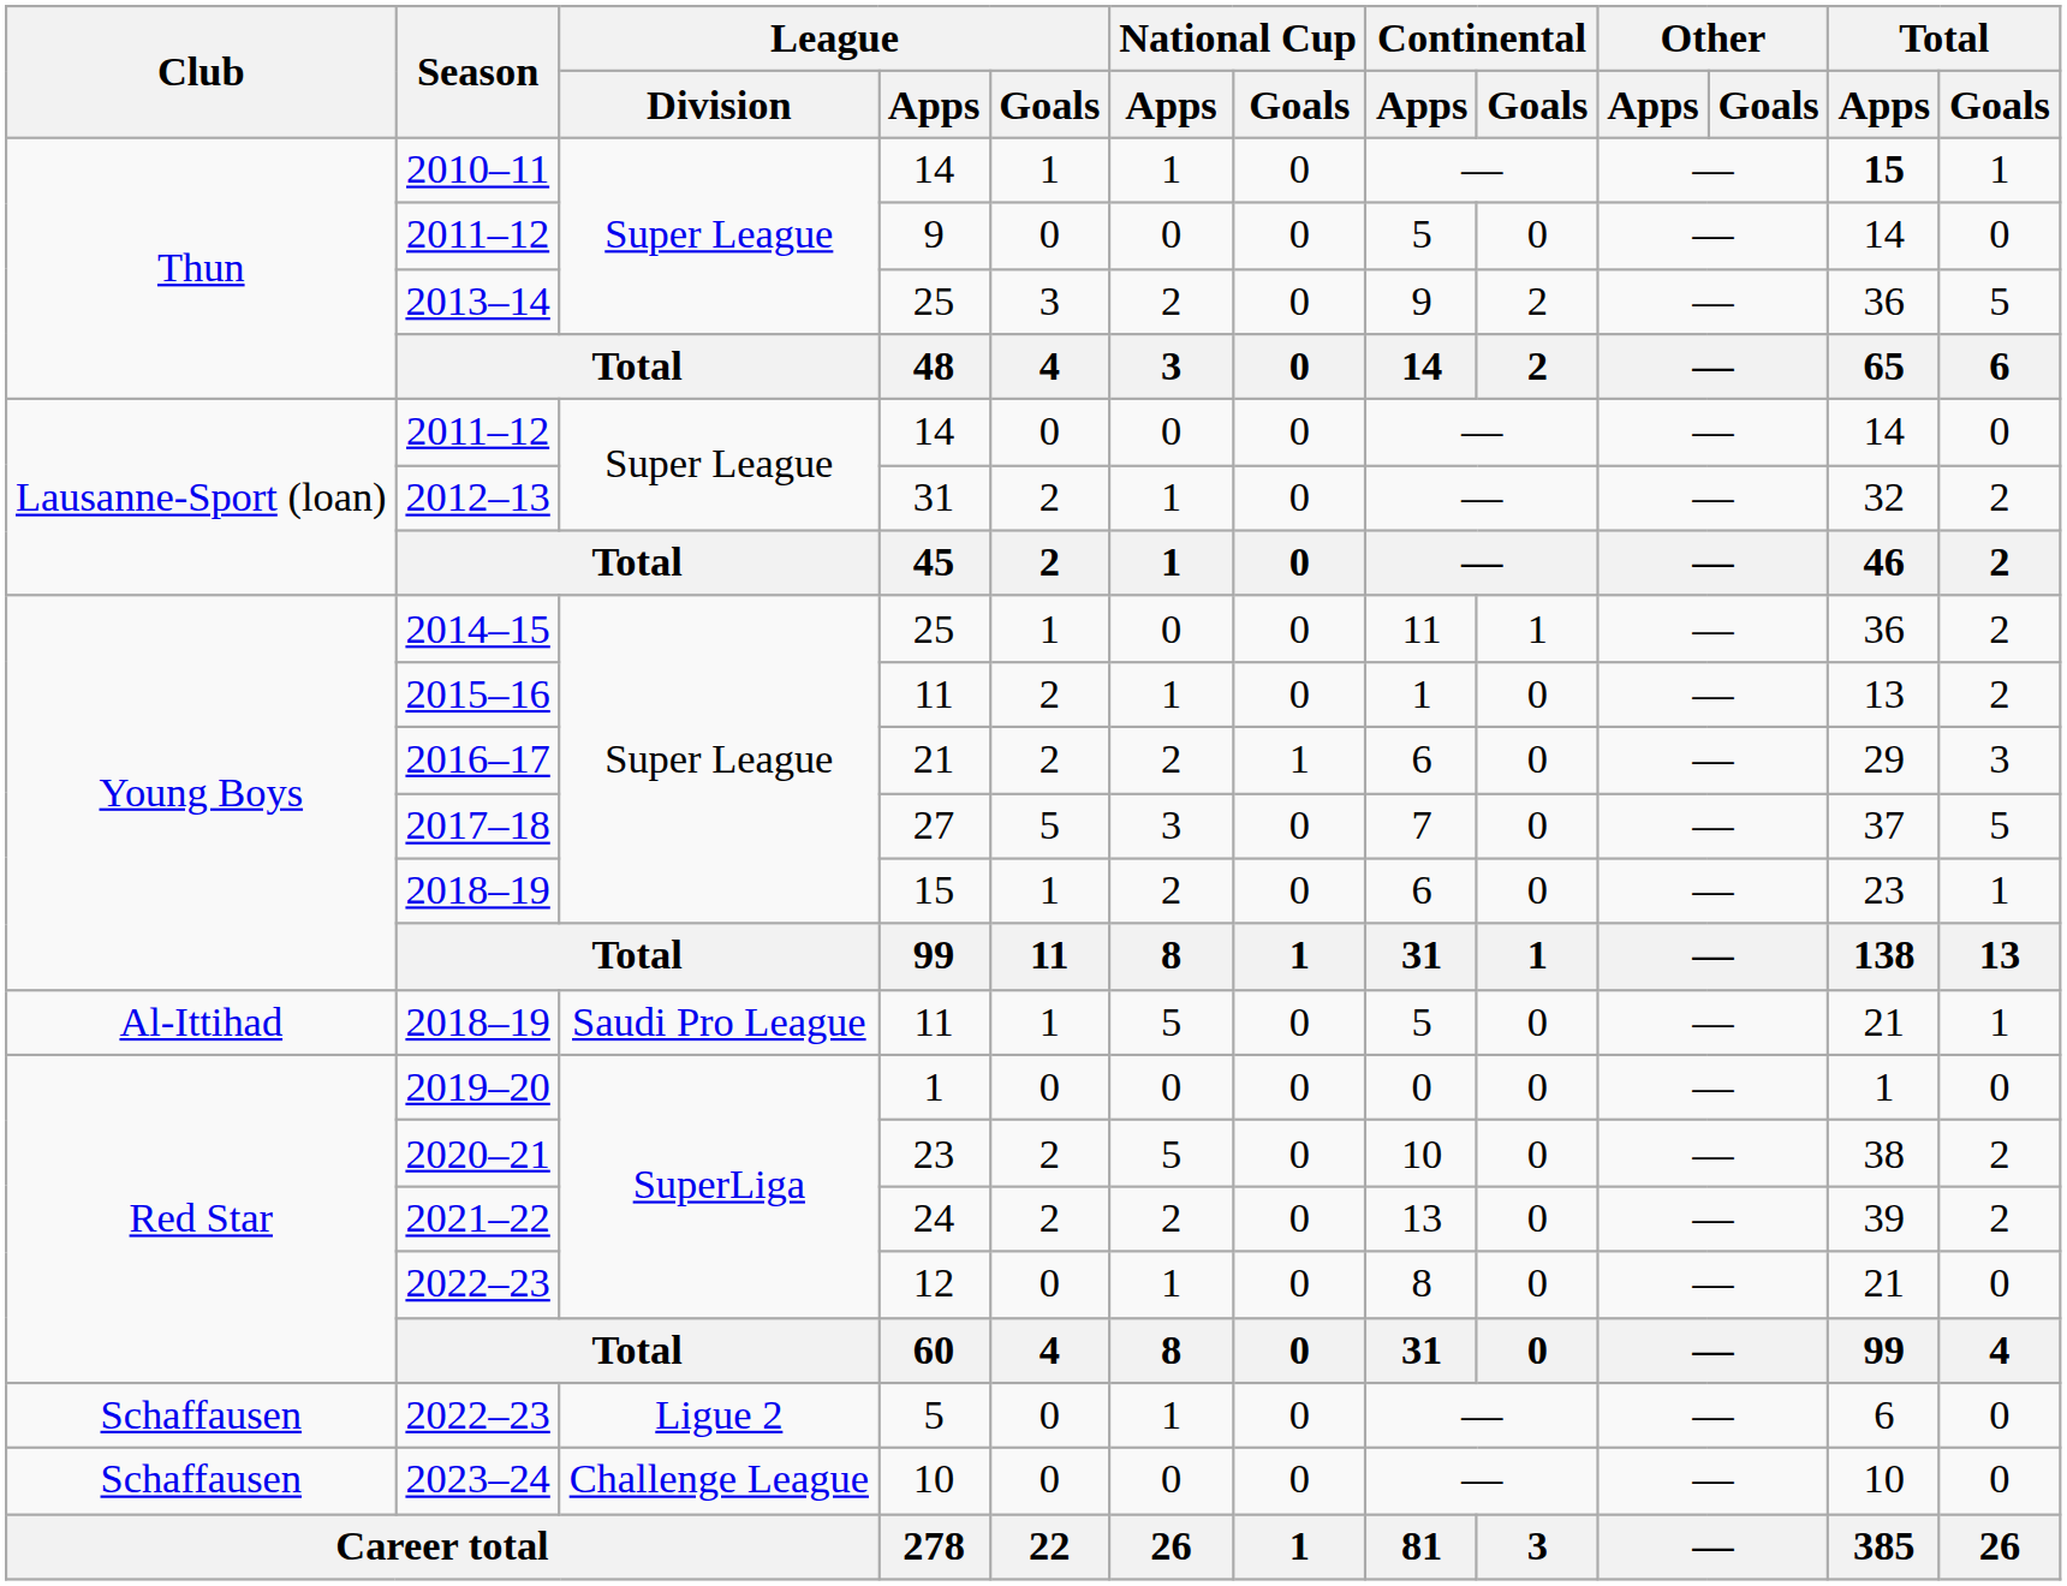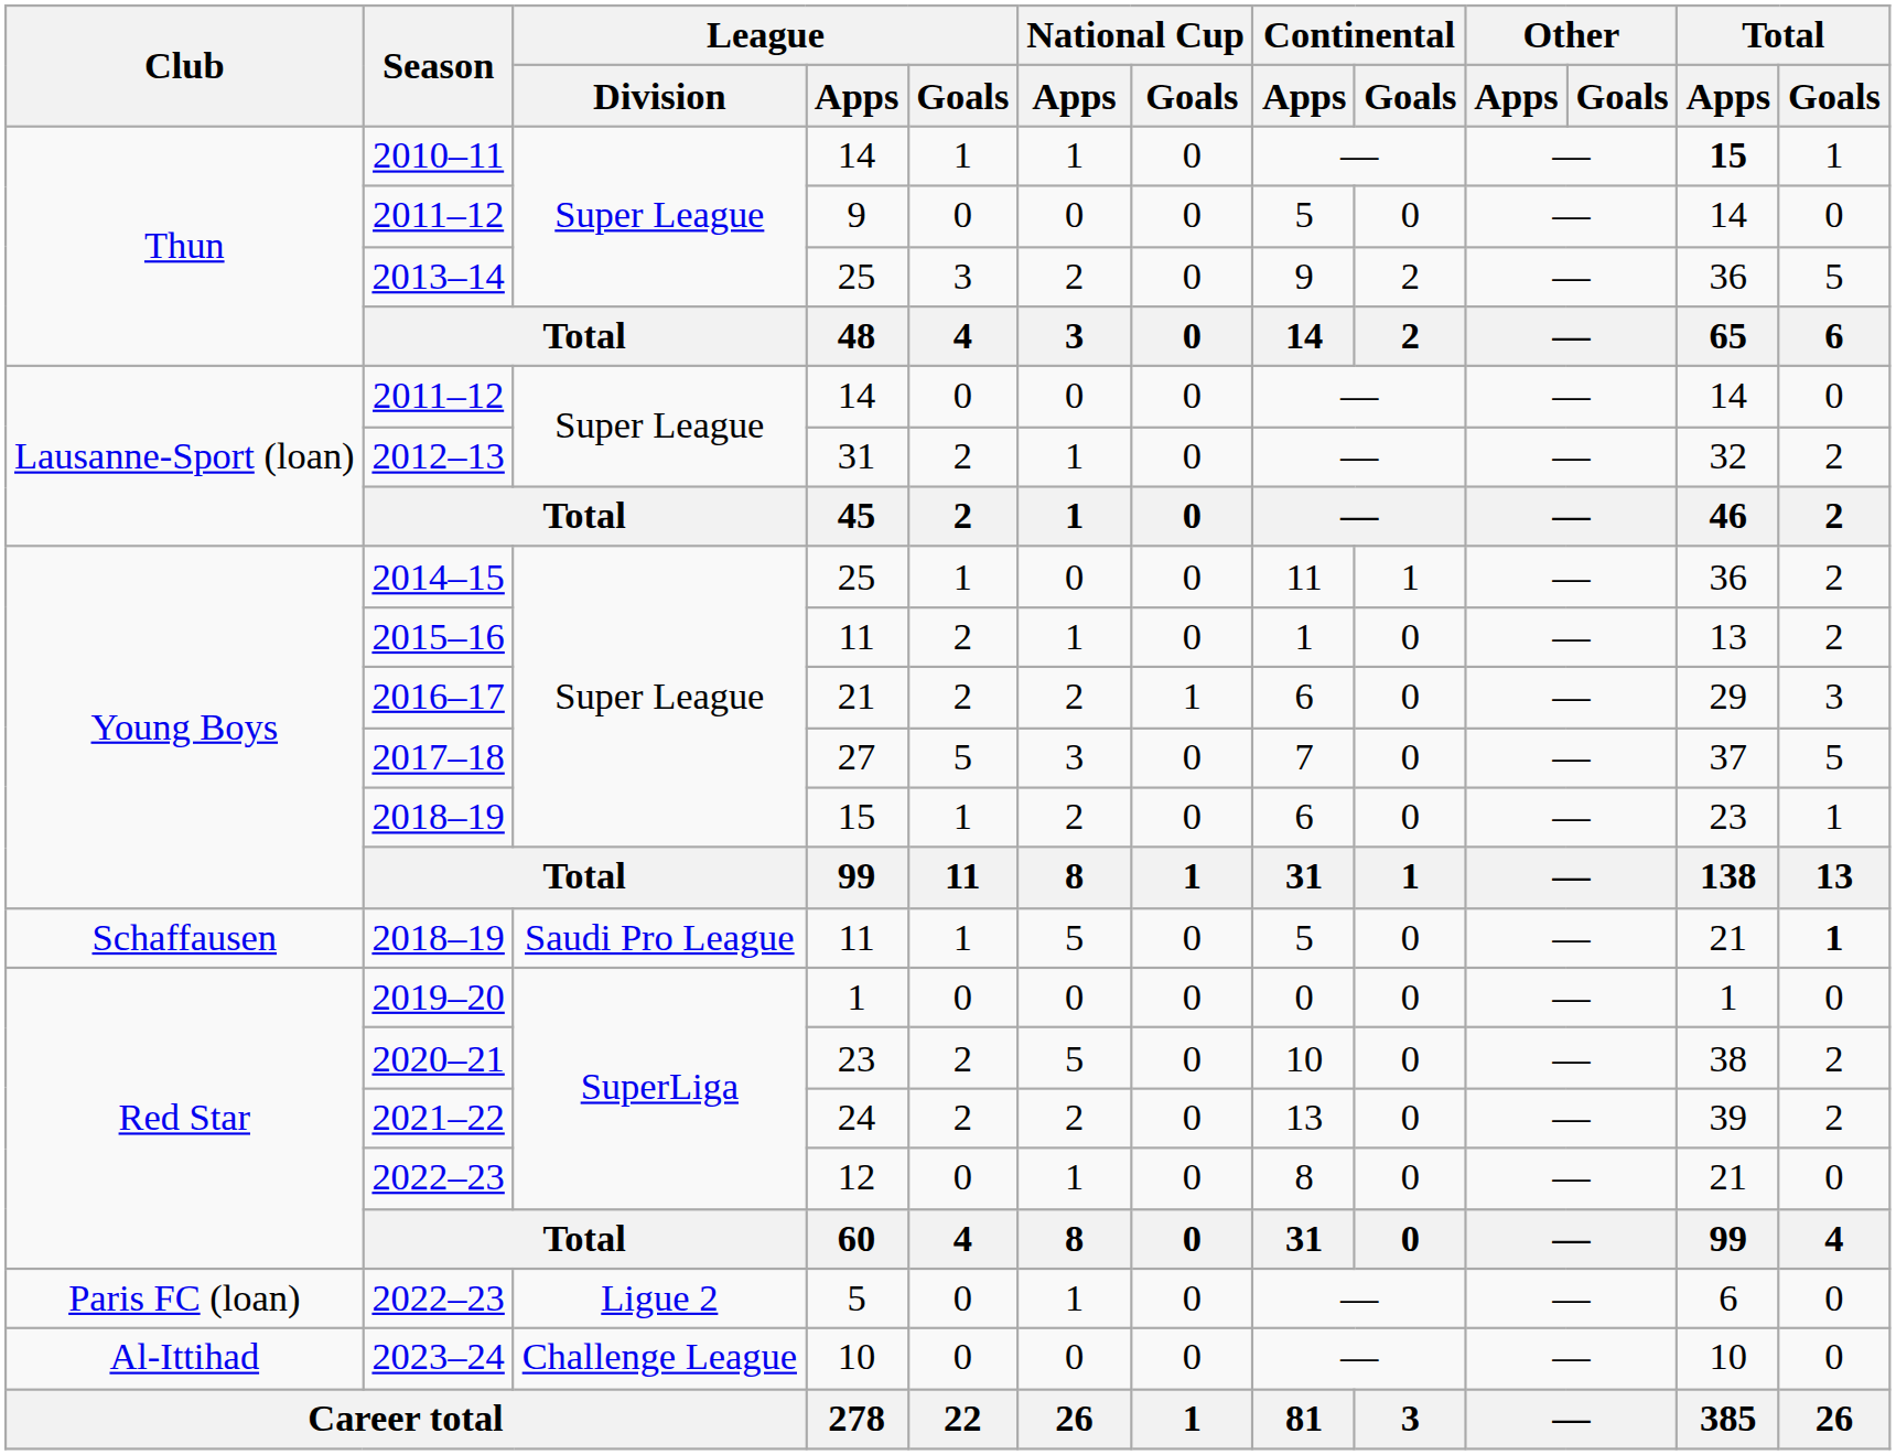 <table class="wikitable" style="text-align:center">
 <tr>
 <th rowspan="2">Club</th>
 <th rowspan="2">Season</th>
 <th colspan="3">League</th>
 <th colspan="2">National Cup</th>
 <th colspan="2">Continental</th>
 <th colspan="2">Other</th>
 <th colspan="2">Total</th>
 </tr>
 <tr>
 <th>Division</th>
 <th>Apps</th>
 <th>Goals</th>
 <th>Apps</th>
 <th>Goals</th>
 <th>Apps</th>
 <th>Goals</th>
 <th>Apps</th>
 <th>Goals</th>
 <th>Apps</th>
 <th>Goals</th>
 </tr>
 <tr>
 <td rowspan="4"><a href='#'>Thun</a></td>
 <td><a href='#'>2010–11</a></td>
 <td rowspan="3"><a href='#'>Super League</a></td>
 <td>14</td>
 <td>1</td>
 <td>1</td>
 <td>0</td>
 <td colspan="2">—</td>
 <td colspan="2">—</td>
 <td><strong>15</strong></td>
 <td>1</td>
 </tr>
 <tr>
 <td><a href='#'>2011–12</a></td>
 <td>9</td>
 <td>0</td>
 <td>0</td>
 <td>0</td>
 <td>5</td>
 <td>0</td>
 <td colspan="2">—</td>
 <td>14</td>
 <td>0</td>
 </tr>
 <tr>
 <td><a href='#'>2013–14</a></td>
 <td>25</td>
 <td>3</td>
 <td>2</td>
 <td>0</td>
 <td>9</td>
 <td>2</td>
 <td colspan="2">—</td>
 <td>36</td>
 <td>5</td>
 </tr>
 <tr>
 <th colspan="2">Total</th>
 <th>48</th>
 <th>4</th>
 <th>3</th>
 <th>0</th>
 <th>14</th>
 <th>2</th>
 <th colspan="2">—</th>
 <th>65</th>
 <th>6</th>
 </tr>
 <tr>
 <td rowspan="3"><a href='#'>Lausanne-Sport</a> (loan)</td>
 <td><a href='#'>2011–12</a></td>
 <td rowspan="2">Super League</td>
 <td>14</td>
 <td>0</td>
 <td>0</td>
 <td>0</td>
 <td colspan="2">—</td>
 <td colspan="2">—</td>
 <td>14</td>
 <td>0</td>
 </tr>
 <tr>
 <td><a href='#'>2012–13</a></td>
 <td>31</td>
 <td>2</td>
 <td>1</td>
 <td>0</td>
 <td colspan="2">—</td>
 <td colspan="2">—</td>
 <td>32</td>
 <td>2</td>
 </tr>
 <tr>
 <th colspan="2">Total</th>
 <th>45</th>
 <th>2</th>
 <th>1</th>
 <th>0</th>
 <th colspan="2">—</th>
 <th colspan="2">—</th>
 <th>46</th>
 <th>2</th>
 </tr>
 <tr>
 <td rowspan="6"><a href='#'>Young Boys</a></td>
 <td><a href='#'>2014–15</a></td>
 <td rowspan="5">Super League</td>
 <td>25</td>
 <td>1</td>
 <td>0</td>
 <td>0</td>
 <td>11</td>
 <td>1</td>
 <td colspan="2">—</td>
 <td>36</td>
 <td>2</td>
 </tr>
 <tr>
 <td><a href='#'>2015–16</a></td>
 <td>11</td>
 <td>2</td>
 <td>1</td>
 <td>0</td>
 <td>1</td>
 <td>0</td>
 <td colspan="2">—</td>
 <td>13</td>
 <td>2</td>
 </tr>
 <tr>
 <td><a href='#'>2016–17</a></td>
 <td>21</td>
 <td>2</td>
 <td>2</td>
 <td>1</td>
 <td>6</td>
 <td>0</td>
 <td colspan="2">—</td>
 <td>29</td>
 <td>3</td>
 </tr>
 <tr>
 <td><a href='#'>2017–18</a></td>
 <td>27</td>
 <td>5</td>
 <td>3</td>
 <td>0</td>
 <td>7</td>
 <td>0</td>
 <td colspan="2">—</td>
 <td>37</td>
 <td>5</td>
 </tr>
 <tr>
 <td><a href='#'>2018–19</a></td>
 <td>15</td>
 <td>1</td>
 <td>2</td>
 <td>0</td>
 <td>6</td>
 <td>0</td>
 <td colspan="2">—</td>
 <td>23</td>
 <td>1</td>
 </tr>
 <tr>
 <th colspan="2">Total</th>
 <th>99</th>
 <th>11</th>
 <th>8</th>
 <th>1</th>
 <th>31</th>
 <th>1</th>
 <th colspan="2">—</th>
 <th>138</th>
 <th>13</th>
 </tr>
 <tr>
-<td><a href='#'>Al-Ittihad</a></td>
+<td><a href='#'>Schaffausen</a></td>
 <td><a href='#'>2018–19</a></td>
 <td><a href='#'>Saudi Pro League</a></td>
 <td>11</td>
 <td>1</td>
 <td>5</td>
 <td>0</td>
 <td>5</td>
 <td>0</td>
 <td colspan="2">—</td>
 <td>21</td>
-<td>1</td>
+<td><strong>1</strong></td>
 </tr>
 <tr>
 <td rowspan=5><a href='#'>Red Star</a></td>
 <td><a href='#'>2019–20</a></td>
 <td rowspan=4><a href='#'>SuperLiga</a></td>
 <td>1</td>
 <td>0</td>
 <td>0</td>
 <td>0</td>
 <td>0</td>
 <td>0</td>
 <td colspan="2">—</td>
 <td>1</td>
 <td>0</td>
 </tr>
 <tr>
 <td><a href='#'>2020–21</a></td>
 <td>23</td>
 <td>2</td>
 <td>5</td>
 <td>0</td>
 <td>10</td>
 <td>0</td>
 <td colspan="2">—</td>
 <td>38</td>
 <td>2</td>
 </tr>
 <tr>
 <td><a href='#'>2021–22</a></td>
 <td>24</td>
 <td>2</td>
 <td>2</td>
 <td>0</td>
 <td>13</td>
 <td>0</td>
 <td colspan="2">—</td>
 <td>39</td>
 <td>2</td>
 </tr>
 <tr>
 <td><a href='#'>2022–23</a></td>
 <td>12</td>
 <td>0</td>
 <td>1</td>
 <td>0</td>
 <td>8</td>
 <td>0</td>
 <td colspan="2">—</td>
 <td>21</td>
 <td>0</td>
 </tr>
 <tr>
 <th colspan="2">Total</th>
 <th>60</th>
 <th>4</th>
 <th>8</th>
 <th>0</th>
 <th>31</th>
 <th>0</th>
 <th colspan="2">—</th>
 <th>99</th>
 <th>4</th>
 </tr>
 <tr>
-<td><a href='#'>Schaffausen</a></td>
+<td><a href='#'>Paris FC</a> (loan)</td>
 <td><a href='#'>2022–23</a></td>
 <td><a href='#'>Ligue 2</a></td>
 <td>5</td>
 <td>0</td>
 <td>1</td>
 <td>0</td>
 <td colspan="2">—</td>
 <td colspan="2">—</td>
 <td>6</td>
 <td>0</td>
 </tr>
 <tr>
-<td><a href='#'>Schaffausen</a></td>
+<td><a href='#'>Al-Ittihad</a></td>
 <td><a href='#'>2023–24</a></td>
 <td><a href='#'>Challenge League</a></td>
 <td>10</td>
 <td>0</td>
 <td>0</td>
 <td>0</td>
 <td colspan="2">—</td>
 <td colspan="2">—</td>
 <td>10</td>
 <td>0</td>
 </tr>
 <tr>
 <th colspan="3">Career total</th>
 <th>278</th>
 <th>22</th>
 <th>26</th>
 <th>1</th>
 <th>81</th>
 <th>3</th>
 <th colspan="2">—</th>
 <th>385</th>
 <th>26</th>
 </tr>
 </table>
